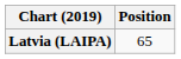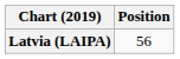 <table class="wikitable plainrowheaders" style="text-align:center">
 <tr>
 <th scope="col">Chart (2019)</th>
 <th scope="col">Position</th>
 </tr>
 <tr>
 <th scope="row">Latvia (LAIPA)</th>
-<td>65</td>
+<td>56</td>
 </tr>
 </table>
